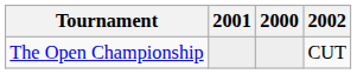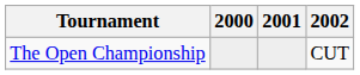 <table class="wikitable" style="font-size:95%;text-align:center;">
 <tr>
 <th>Tournament</th>
+<th>2000</th>
 <th>2001</th>
-<th>2000</th>
 <th>2002</th>
 </tr>
 <tr>
 <td align=left><a href='#'>The Open Championship</a></td>
 <td style="background:#eeeeee;"></td>
 <td style="background:#eeeeee;"></td>
 <td>CUT</td>
 </tr>
 </table>
